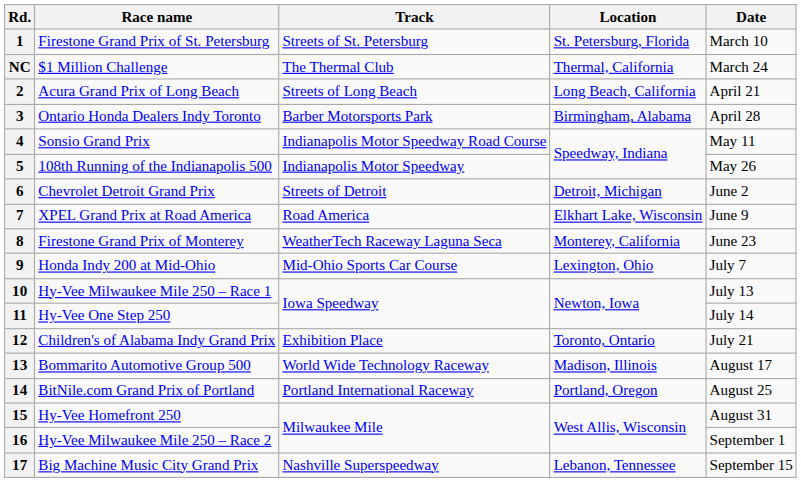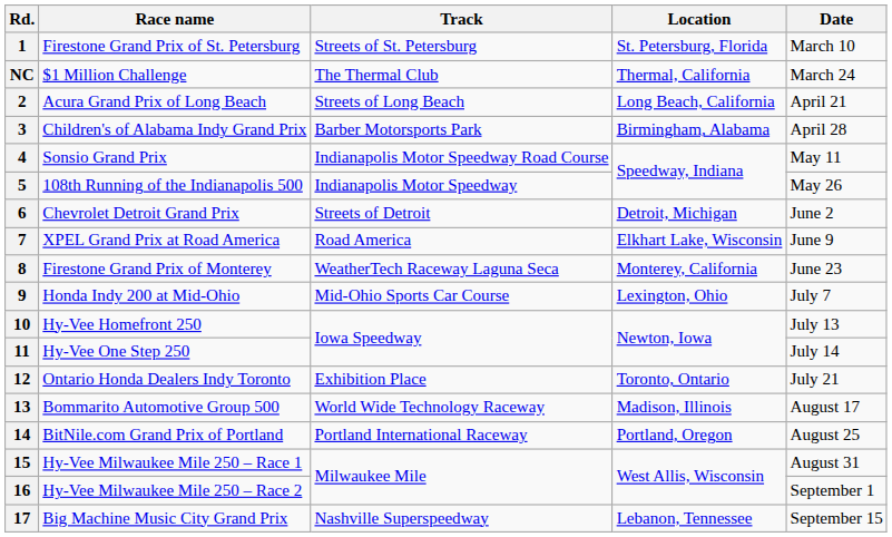 <table class="wikitable" style="font-size: 85%">
 <tr>
 <th>Rd.</th>
 <th>Race name</th>
 <th>Track</th>
 <th>Location</th>
 <th>Date</th>
 </tr>
 <tr>
 <th>1</th>
 <td><a href='#'>Firestone Grand Prix of St. Petersburg</a></td>
 <td> <a href='#'>Streets of St. Petersburg</a></td>
 <td><a href='#'>St. Petersburg, Florida</a></td>
 <td>March 10</td>
 </tr>
 <tr>
 <th>NC</th>
 <td><a href='#'>$1 Million Challenge</a></td>
 <td> <a href='#'>The Thermal Club</a></td>
 <td><a href='#'>Thermal, California</a></td>
 <td>March 24</td>
 </tr>
 <tr>
 <th>2</th>
 <td><a href='#'>Acura Grand Prix of Long Beach</a></td>
 <td> <a href='#'>Streets of Long Beach</a></td>
 <td><a href='#'>Long Beach, California</a></td>
 <td>April 21</td>
 </tr>
 <tr>
 <th>3</th>
-<td><a href='#'>Ontario Honda Dealers Indy Toronto</a></td>
+<td><a href='#'>Children's of Alabama Indy Grand Prix</a></td>
 <td> <a href='#'>Barber Motorsports Park</a></td>
 <td><a href='#'>Birmingham, Alabama</a></td>
 <td>April 28</td>
 </tr>
 <tr>
 <th>4</th>
 <td><a href='#'>Sonsio Grand Prix</a></td>
 <td> <a href='#'>Indianapolis Motor Speedway Road Course</a></td>
 <td rowspan=2><a href='#'>Speedway, Indiana</a></td>
 <td>May 11</td>
 </tr>
 <tr>
 <th>5</th>
 <td><a href='#'>108th Running of the Indianapolis 500</a></td>
 <td> <a href='#'>Indianapolis Motor Speedway</a></td>
 <td>May 26</td>
 </tr>
 <tr>
 <th>6</th>
 <td><a href='#'>Chevrolet Detroit Grand Prix</a></td>
 <td> <a href='#'>Streets of Detroit</a></td>
 <td><a href='#'>Detroit, Michigan</a></td>
 <td>June 2</td>
 </tr>
 <tr>
 <th>7</th>
 <td><a href='#'>XPEL Grand Prix at Road America</a></td>
 <td> <a href='#'>Road America</a></td>
 <td><a href='#'>Elkhart Lake, Wisconsin</a></td>
 <td>June 9</td>
 </tr>
 <tr>
 <th>8</th>
 <td><a href='#'>Firestone Grand Prix of Monterey</a></td>
 <td> <a href='#'>WeatherTech Raceway Laguna Seca</a></td>
 <td><a href='#'>Monterey, California</a></td>
 <td>June 23</td>
 </tr>
 <tr>
 <th>9</th>
 <td><a href='#'>Honda Indy 200 at Mid-Ohio</a></td>
 <td> <a href='#'>Mid-Ohio Sports Car Course</a></td>
 <td><a href='#'>Lexington, Ohio</a></td>
 <td>July 7</td>
 </tr>
 <tr>
 <th>10</th>
-<td><a href='#'>Hy-Vee Milwaukee Mile 250 – Race 1</a></td>
+<td><a href='#'>Hy-Vee Homefront 250</a></td>
 <td rowspan=2> <a href='#'>Iowa Speedway</a></td>
 <td rowspan=2><a href='#'>Newton, Iowa</a></td>
 <td>July 13</td>
 </tr>
 <tr>
 <th>11</th>
 <td><a href='#'>Hy-Vee One Step 250</a></td>
 <td>July 14</td>
 </tr>
 <tr>
 <th>12</th>
-<td><a href='#'>Children's of Alabama Indy Grand Prix</a></td>
+<td><a href='#'>Ontario Honda Dealers Indy Toronto</a></td>
 <td> <a href='#'>Exhibition Place</a></td>
 <td><a href='#'>Toronto, Ontario</a></td>
 <td>July 21</td>
 </tr>
 <tr>
 <th>13</th>
 <td><a href='#'>Bommarito Automotive Group 500</a></td>
 <td> <a href='#'>World Wide Technology Raceway</a></td>
 <td><a href='#'>Madison, Illinois</a></td>
 <td>August 17</td>
 </tr>
 <tr>
 <th>14</th>
 <td><a href='#'>BitNile.com Grand Prix of Portland</a></td>
 <td> <a href='#'>Portland International Raceway</a></td>
 <td><a href='#'>Portland, Oregon</a></td>
 <td>August 25</td>
 </tr>
 <tr>
 <th>15</th>
-<td><a href='#'>Hy-Vee Homefront 250</a></td>
+<td><a href='#'>Hy-Vee Milwaukee Mile 250 – Race 1</a></td>
 <td rowspan=2> <a href='#'>Milwaukee Mile</a></td>
 <td rowspan=2><a href='#'>West Allis, Wisconsin</a></td>
 <td>August 31</td>
 </tr>
 <tr>
 <th>16</th>
 <td><a href='#'>Hy-Vee Milwaukee Mile 250 – Race 2</a></td>
 <td>September 1</td>
 </tr>
 <tr>
 <th>17</th>
 <td><a href='#'>Big Machine Music City Grand Prix</a></td>
 <td> <a href='#'>Nashville Superspeedway</a></td>
 <td><a href='#'>Lebanon, Tennessee</a></td>
 <td>September 15</td>
 </tr>
 </table>
